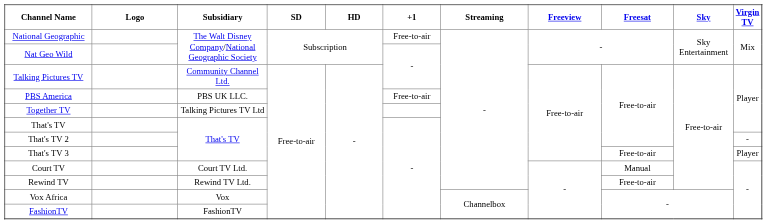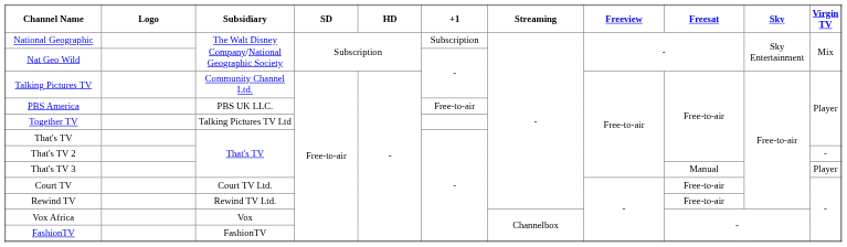 <table class="toccolours sortable" border="2" cellpadding="3" style="border-collapse:collapse; font-size:90%; text-align:center; width:100%;">
 <tr>
 <th style="width:12%;">Channel Name</th>
 <th style="width:12%;">Logo</th>
 <th style="width:12%;">Subsidiary</th>
 <th style="width:8%;">SD</th>
 <th style="width:8%;">HD</th>
 <th style="width:8%;">+1</th>
 <th style="width:12%;">Streaming</th>
 <th style="width:10%;"><a href='#'>Freeview</a></th>
 <th style="width:10%;"><a href='#'>Freesat</a></th>
 <th style="width:10%;"><a href='#'>Sky</a></th>
 <th style="width:10%;"><a href='#'>Virgin TV</a></th>
 </tr>
 <tr>
 <td><a href='#'>National Geographic</a></td>
 <td></td>
 <td rowspan="2"><a href='#'>The Walt Disney Company</a>/<a href='#'>National Geographic Society</a></td>
 <td colspan="2" rowspan="2">Subscription</td>
-<td rowspan="1">Free-to-air</td>
+<td>Subscription</td>
 <td rowspan="10">-</td>
 <td colspan="2" rowspan="2">-</td>
 <td rowspan="2">Sky Entertainment</td>
 <td rowspan="2">Mix</td>
 </tr>
 <tr>
 <td><a href='#'>Nat Geo Wild</a></td>
 <td></td>
 <td rowspan="2">-</td>
 </tr>
 <tr>
 <td><a href='#'>Talking Pictures TV</a></td>
 <td></td>
 <td><a href='#'>Community Channel Ltd.</a></td>
 <td rowspan="10">Free-to-air</td>
 <td rowspan="10">-</td>
 <td rowspan="6">Free-to-air</td>
 <td rowspan="5">Free-to-air</td>
 <td rowspan="8">Free-to-air</td>
 <td rowspan="4">Player</td>
 </tr>
 <tr>
 <td><a href='#'>PBS America</a></td>
 <td></td>
 <td>PBS UK LLC.</td>
 <td rowspan="1">Free-to-air</td>
 </tr>
 <tr>
 <td><a href='#'>Together TV</a></td>
 <td></td>
 <td>Talking Pictures TV Ltd</td>
 </tr>
 <tr>
 <td>That's TV</td>
 <td></td>
 <td rowspan="3"><a href='#'>That's TV</a></td>
 <td rowspan="7">-</td>
 </tr>
 <tr>
 <td>That's TV 2</td>
 <td></td>
 <td>-</td>
 </tr>
 <tr>
 <td>That's TV 3</td>
 <td></td>
-<td>Free-to-air</td>
+<td>Manual</td>
 <td>Player</td>
 </tr>
 <tr>
 <td>Court TV</td>
 <td></td>
 <td>Court TV Ltd.</td>
 <td rowspan="4">-</td>
-<td>Manual</td>
+<td>Free-to-air</td>
 <td rowspan="6">-</td>
 </tr>
 <tr>
 <td>Rewind TV</td>
 <td></td>
 <td>Rewind TV Ltd.</td>
 <td>Free-to-air</td>
 </tr>
 <tr>
 <td>Vox Africa</td>
 <td></td>
 <td>Vox</td>
 <td rowspan="2">Channelbox</td>
 <td colspan="2" rowspan="2">-</td>
 </tr>
 <tr>
 <td><a href='#'>FashionTV</a></td>
 <td></td>
 <td>FashionTV</td>
 </tr>
 </table>
